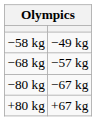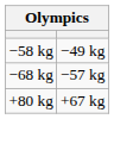 <table class="wikitable" style="float:left; margin-right:1.4em; clear:left;">
 <tr>
 <th colspan=2>Olympics</th>
 </tr>
 <tr>
 <th></th>
 <th></th>
 </tr>
 <tr>
 <td>−58 kg</td>
 <td>−49 kg</td>
 </tr>
 <tr>
 <td>−68 kg</td>
 <td>−57 kg</td>
 </tr>
 <tr>
-<td>−80 kg</td>
-<td>−67 kg</td>
-</tr>
-<tr>
 <td>+80 kg</td>
 <td>+67 kg</td>
 </tr>
 </table>
